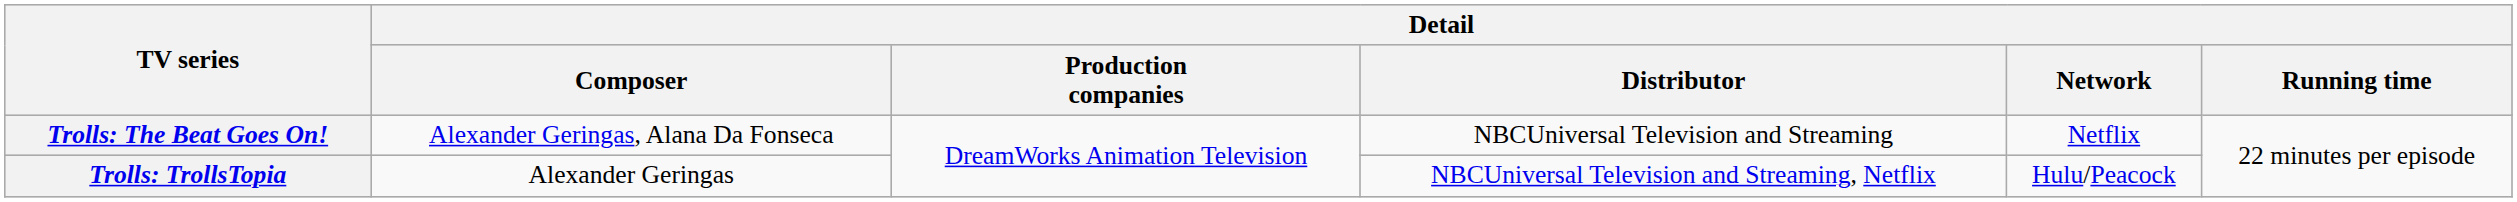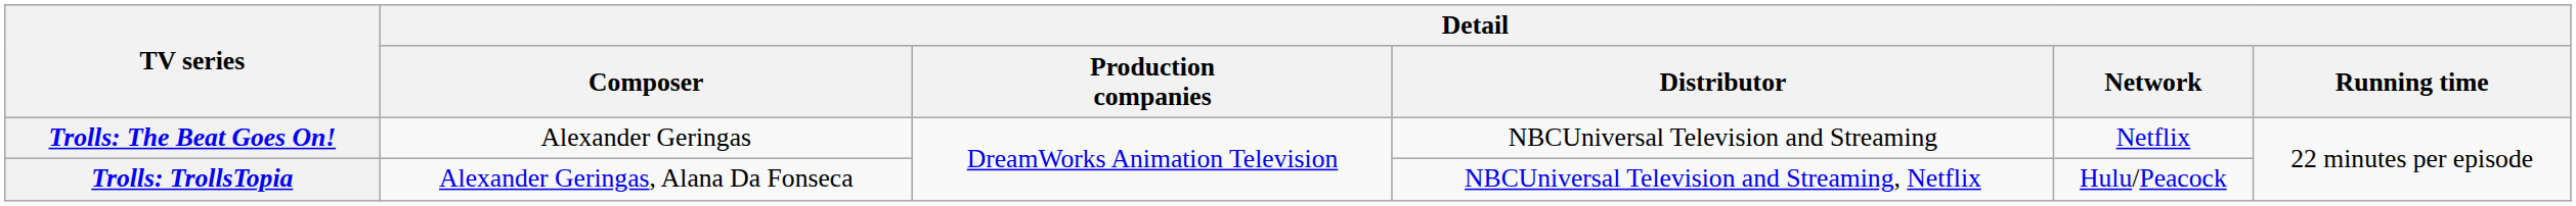 <table class="wikitable sortable" style="text-align:center; width:99%;">
 <tr>
 <th rowspan="2">TV series</th>
 <th colspan="5">Detail</th>
 </tr>
 <tr>
 <th>Composer</th>
 <th style="text-align:center;">Production<br>companies</th>
 <th>Distributor</th>
 <th style="text-align:center;">Network</th>
 <th style="text-align:center;">Running time</th>
 </tr>
 <tr>
 <th><em><a href='#'>Trolls: The Beat Goes On!</a></em></th>
-<td><a href='#'>Alexander Geringas</a>, Alana Da Fonseca</td>
+<td>Alexander Geringas</td>
 <td rowspan="2"><a href='#'>DreamWorks Animation Television</a></td>
 <td>NBCUniversal Television and Streaming</td>
 <td><a href='#'>Netflix</a></td>
 <td rowspan="2">22 minutes per episode</td>
 </tr>
 <tr>
 <th><em><a href='#'>Trolls: TrollsTopia</a></em></th>
-<td>Alexander Geringas</td>
+<td><a href='#'>Alexander Geringas</a>, Alana Da Fonseca</td>
 <td><a href='#'>NBCUniversal Television and Streaming</a>, <a href='#'>Netflix</a></td>
 <td><a href='#'>Hulu</a>/<a href='#'>Peacock</a></td>
 </tr>
 </table>
